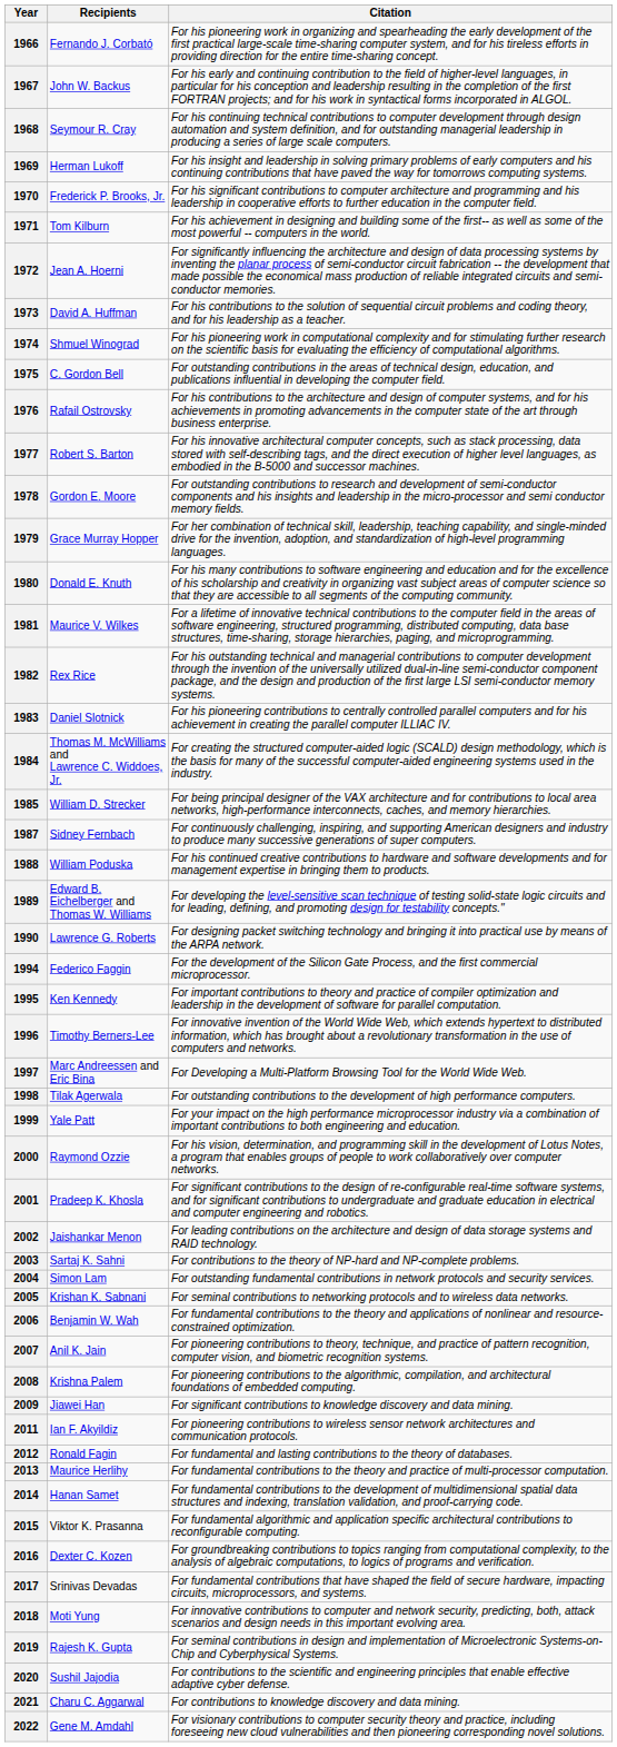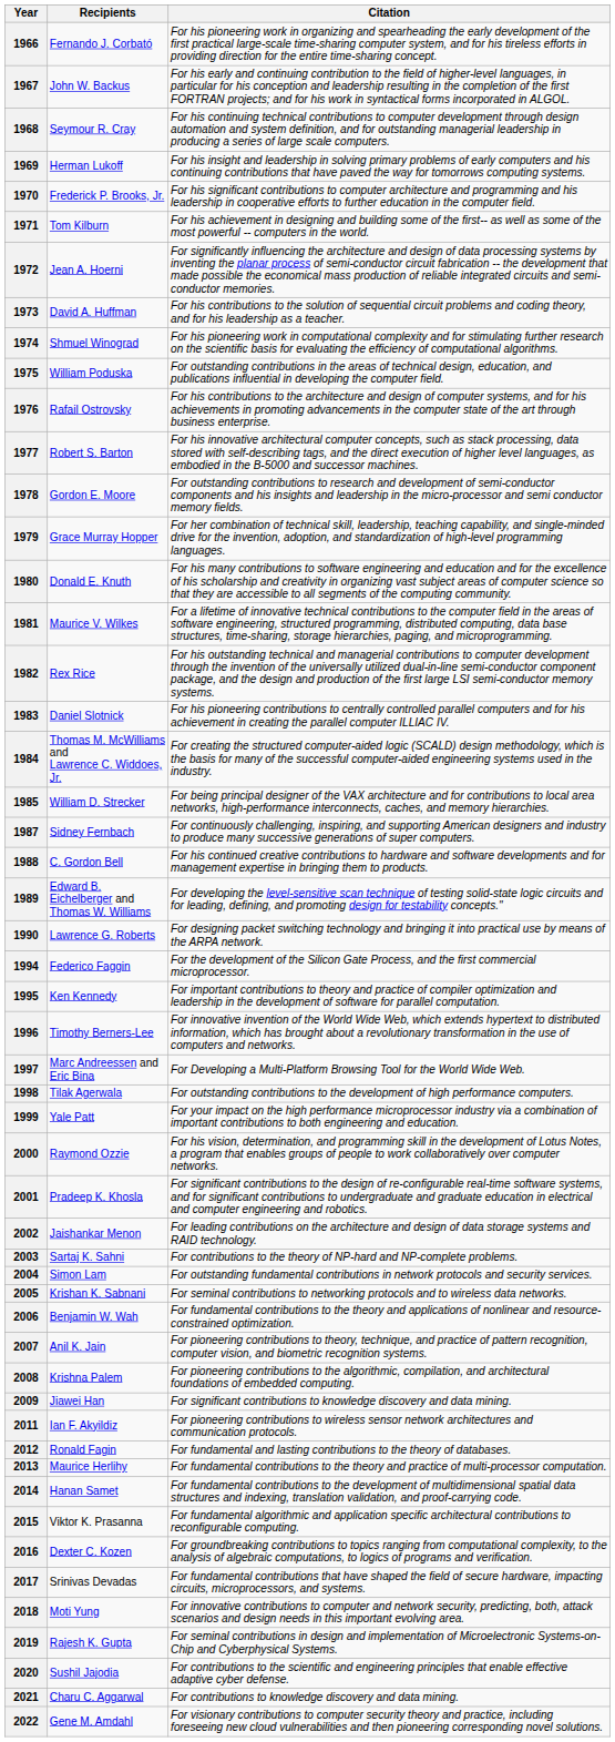 <table class="wikitable">
 <tr bgcolor="#ccccc">
 <th style="width:7%">Year</th>
 <th style="width:20%">Recipients</th>
 <th>Citation</th>
 </tr>
 <tr>
 <th>1966</th>
 <td><a href='#'>Fernando J. Corbató</a></td>
 <td><em>For his pioneering work in organizing and spearheading the early development of the first practical large-scale time-sharing computer system, and for his tireless efforts in providing direction for the entire time-sharing concept.</em></td>
 </tr>
 <tr>
 <th>1967</th>
 <td><a href='#'>John W. Backus</a></td>
 <td><em>For his early and continuing contribution to the field of higher-level languages, in particular for his conception and leadership resulting in the completion of the first FORTRAN projects; and for his work in syntactical forms incorporated in ALGOL.</em></td>
 </tr>
 <tr>
 <th>1968</th>
 <td><a href='#'>Seymour R. Cray</a></td>
 <td><em>For his continuing technical contributions to computer development through design automation and system definition, and for outstanding managerial leadership in producing a series of large scale computers.</em></td>
 </tr>
 <tr>
 <th>1969</th>
 <td><a href='#'>Herman Lukoff</a></td>
 <td><em>For his insight and leadership in solving primary problems of early computers and his continuing contributions that have paved the way for tomorrows computing systems.</em></td>
 </tr>
 <tr>
 <th>1970</th>
 <td><a href='#'>Frederick P. Brooks, Jr.</a></td>
 <td><em>For his significant contributions to computer architecture and programming and his leadership in cooperative efforts to further education in the computer field.</em></td>
 </tr>
 <tr>
 <th>1971</th>
 <td><a href='#'>Tom Kilburn</a></td>
 <td><em>For his achievement in designing and building some of the first-- as well as some of the most powerful -- computers in the world.</em></td>
 </tr>
 <tr>
 <th>1972</th>
 <td><a href='#'>Jean A. Hoerni</a></td>
 <td><em>For significantly influencing the architecture and design of data processing systems by inventing the <a href='#'>planar process</a> of semi-conductor circuit fabrication -- the development that made possible the economical mass production of reliable integrated circuits and semi-conductor memories.</em></td>
 </tr>
 <tr>
 <th>1973</th>
 <td><a href='#'>David A. Huffman</a></td>
 <td><em>For his contributions to the solution of sequential circuit problems and coding theory, and for his leadership as a teacher.</em></td>
 </tr>
 <tr>
 <th>1974</th>
 <td><a href='#'>Shmuel Winograd</a></td>
 <td><em>For his pioneering work in computational complexity and for stimulating further research on the scientific basis for evaluating the efficiency of computational algorithms.</em></td>
 </tr>
 <tr>
 <th>1975</th>
-<td><a href='#'>C. Gordon Bell</a></td>
+<td><a href='#'>William Poduska</a></td>
 <td><em>For outstanding contributions in the areas of technical design, education, and publications influential in developing the computer field.</em></td>
 </tr>
 <tr>
 <th>1976</th>
 <td><a href='#'>Rafail Ostrovsky</a></td>
 <td><em>For his contributions to the architecture and design of computer systems, and for his achievements in promoting advancements in the computer state of the art through business enterprise.</em></td>
 </tr>
 <tr>
 <th>1977</th>
 <td><a href='#'>Robert S. Barton</a></td>
 <td><em>For his innovative architectural computer concepts, such as stack processing, data stored with self-describing tags, and the direct execution of higher level languages, as embodied in the B-5000 and successor machines.</em></td>
 </tr>
 <tr>
 <th>1978</th>
 <td><a href='#'>Gordon E. Moore</a></td>
 <td><em>For outstanding contributions to research and development of semi-conductor components and his insights and leadership in the micro-processor and semi conductor memory fields.</em></td>
 </tr>
 <tr>
 <th>1979</th>
 <td><a href='#'>Grace Murray Hopper</a></td>
 <td><em>For her combination of technical skill, leadership, teaching capability, and single-minded drive for the invention, adoption, and standardization of high-level programming languages.</em></td>
 </tr>
 <tr>
 <th>1980</th>
 <td><a href='#'>Donald E. Knuth</a></td>
 <td><em>For his many contributions to software engineering and education and for the excellence of his scholarship and creativity in organizing vast subject areas of computer science so that they are accessible to all segments of the computing community.</em></td>
 </tr>
 <tr>
 <th>1981</th>
 <td><a href='#'>Maurice V. Wilkes</a></td>
 <td><em>For a lifetime of innovative technical contributions to the computer field in the areas of software engineering, structured programming, distributed computing, data base structures, time-sharing, storage hierarchies, paging, and microprogramming.</em></td>
 </tr>
 <tr>
 <th>1982</th>
 <td><a href='#'>Rex Rice</a></td>
 <td><em>For his outstanding technical and managerial contributions to computer development through the invention of the universally utilized dual-in-line semi-conductor component package, and the design and production of the first large LSI semi-conductor memory systems.</em></td>
 </tr>
 <tr>
 <th>1983</th>
 <td><a href='#'>Daniel Slotnick</a></td>
 <td><em>For his pioneering contributions to centrally controlled parallel computers and for his achievement in creating the parallel computer ILLIAC IV.</em></td>
 </tr>
 <tr>
 <th>1984</th>
 <td><a href='#'>Thomas M. McWilliams</a> and <br> <a href='#'>Lawrence C. Widdoes, Jr.</a></td>
 <td><em>For creating the structured computer-aided logic (SCALD) design methodology, which is the basis for many of the successful computer-aided engineering systems used in the industry.</em></td>
 </tr>
 <tr>
 <th>1985</th>
 <td><a href='#'>William D. Strecker</a></td>
 <td><em>For being principal designer of the VAX architecture and for contributions to local area networks, high-performance interconnects, caches, and memory hierarchies.</em></td>
 </tr>
 <tr>
 <th>1987</th>
 <td><a href='#'>Sidney Fernbach</a></td>
 <td><em>For continuously challenging, inspiring, and supporting American designers and industry to produce many successive generations of super computers.</em></td>
 </tr>
 <tr>
 <th>1988</th>
-<td><a href='#'>William Poduska</a></td>
+<td><a href='#'>C. Gordon Bell</a></td>
 <td><em>For his continued creative contributions to hardware and software developments and for management expertise in bringing them to products.</em></td>
 </tr>
 <tr>
 <th>1989</th>
 <td><a href='#'>Edward B. Eichelberger</a> and <br> <a href='#'>Thomas W. Williams</a></td>
 <td><em>For developing the <a href='#'>level-sensitive scan technique</a> of testing solid-state logic circuits and for leading, defining, and promoting <a href='#'>design for testability</a> concepts."</em></td>
 </tr>
 <tr>
 <th>1990</th>
 <td><a href='#'>Lawrence G. Roberts</a></td>
 <td><em>For designing packet switching technology and bringing it into practical use by means of the ARPA network.</em></td>
 </tr>
 <tr>
 <th>1994</th>
 <td><a href='#'>Federico Faggin</a></td>
 <td><em>For the development of the Silicon Gate Process, and the first commercial microprocessor.</em></td>
 </tr>
 <tr>
 <th>1995</th>
 <td><a href='#'>Ken Kennedy</a></td>
 <td><em>For important contributions to theory and practice of compiler optimization and leadership in the development of software for parallel computation.</em></td>
 </tr>
 <tr>
 <th>1996</th>
 <td><a href='#'>Timothy Berners-Lee</a></td>
 <td><em>For innovative invention of the World Wide Web, which extends hypertext to distributed information, which has brought about a revolutionary transformation in the use of computers and networks.</em></td>
 </tr>
 <tr>
 <th>1997</th>
 <td><a href='#'>Marc Andreessen</a> and <a href='#'>Eric Bina</a></td>
 <td><em>For Developing a Multi-Platform Browsing Tool for the World Wide Web.</em></td>
 </tr>
 <tr>
 <th>1998</th>
 <td><a href='#'>Tilak Agerwala</a></td>
 <td><em>For outstanding contributions to the development of high performance computers.</em></td>
 </tr>
 <tr>
 <th>1999</th>
 <td><a href='#'>Yale Patt</a></td>
 <td><em>For your impact on the high performance microprocessor industry via a combination of important contributions to both engineering and education.</em></td>
 </tr>
 <tr>
 <th>2000</th>
 <td><a href='#'>Raymond Ozzie</a></td>
 <td><em>For his vision, determination, and programming skill in the development of Lotus Notes, a program that enables groups of people to work collaboratively over computer networks.</em></td>
 </tr>
 <tr>
 <th>2001</th>
 <td><a href='#'>Pradeep K. Khosla</a></td>
 <td><em>For significant contributions to the design of re-configurable real-time software systems, and for significant contributions to undergraduate and graduate education in electrical and computer engineering and robotics.</em></td>
 </tr>
 <tr>
 <th>2002</th>
 <td><a href='#'>Jaishankar Menon</a></td>
 <td><em>For leading contributions on the architecture and design of data storage systems and RAID technology.</em></td>
 </tr>
 <tr>
 <th>2003</th>
 <td><a href='#'>Sartaj K. Sahni</a></td>
 <td><em>For contributions to the theory of NP-hard and NP-complete problems.</em></td>
 </tr>
 <tr>
 <th>2004</th>
 <td><a href='#'>Simon Lam</a></td>
 <td><em>For outstanding fundamental contributions in network protocols and security services.</em></td>
 </tr>
 <tr>
 <th>2005</th>
 <td><a href='#'>Krishan K. Sabnani</a></td>
 <td><em>For seminal contributions to networking protocols and to wireless data networks.</em></td>
 </tr>
 <tr>
 <th>2006</th>
 <td><a href='#'>Benjamin W. Wah</a></td>
 <td><em>For fundamental contributions to the theory and applications of nonlinear and resource-constrained optimization. </em></td>
 </tr>
 <tr>
 <th>2007</th>
 <td><a href='#'>Anil K. Jain</a></td>
 <td><em>For pioneering contributions to theory, technique, and practice of pattern recognition, computer vision, and biometric recognition systems.</em></td>
 </tr>
 <tr>
 <th>2008</th>
 <td><a href='#'>Krishna Palem</a></td>
 <td><em>For pioneering contributions to the algorithmic, compilation, and architectural foundations of embedded computing.</em></td>
 </tr>
 <tr>
 <th>2009</th>
 <td><a href='#'>Jiawei Han</a></td>
 <td><em>For significant contributions to knowledge discovery and data mining.</em></td>
 </tr>
 <tr>
 <th>2011</th>
 <td><a href='#'>Ian F. Akyildiz</a></td>
 <td><em>For pioneering contributions to wireless sensor network architectures and communication protocols.</em></td>
 </tr>
 <tr>
 <th>2012</th>
 <td><a href='#'>Ronald Fagin</a></td>
 <td><em>For fundamental and lasting contributions to the theory of databases.</em></td>
 </tr>
 <tr>
 <th>2013</th>
 <td><a href='#'>Maurice Herlihy</a></td>
 <td><em>For fundamental contributions to the theory and practice of multi-processor computation.</em></td>
 </tr>
 <tr>
 <th>2014</th>
 <td><a href='#'>Hanan Samet</a></td>
 <td><em>For fundamental contributions to the development of multidimensional spatial data structures and indexing, translation validation, and proof-carrying code.</em></td>
 </tr>
 <tr>
 <th>2015</th>
 <td>Viktor K. Prasanna</td>
 <td><em>For fundamental algorithmic and application specific architectural contributions to reconfigurable computing.</em></td>
 </tr>
 <tr>
 <th>2016</th>
 <td><a href='#'>Dexter C. Kozen</a></td>
 <td><em>For groundbreaking contributions to topics ranging from computational complexity, to the analysis of algebraic computations, to logics of programs and verification.</em></td>
 </tr>
 <tr>
 <th>2017</th>
 <td>Srinivas Devadas</td>
 <td><em>For fundamental contributions that have shaped the field of secure hardware, impacting circuits, microprocessors, and systems.</em></td>
 </tr>
 <tr>
 <th>2018</th>
 <td><a href='#'>Moti Yung</a></td>
 <td><em>For innovative contributions to computer and network security, predicting, both, attack scenarios and design needs in this important evolving area.</em></td>
 </tr>
 <tr>
 <th>2019</th>
 <td><a href='#'>Rajesh K. Gupta</a></td>
 <td><em>For seminal contributions in design and implementation of Microelectronic Systems-on-Chip and Cyberphysical Systems.</em></td>
 </tr>
 <tr>
 <th>2020</th>
 <td><a href='#'>Sushil Jajodia</a></td>
 <td><em>For contributions to the scientific and engineering principles that enable effective adaptive cyber defense.</em></td>
 </tr>
 <tr>
 <th>2021</th>
 <td><a href='#'>Charu C. Aggarwal</a></td>
 <td><em>For contributions to knowledge discovery and data mining.</em></td>
 </tr>
 <tr>
 <th>2022</th>
 <td><a href='#'>Gene M. Amdahl</a></td>
 <td><em>For visionary contributions to computer security theory and practice, including foreseeing new cloud vulnerabilities and then pioneering corresponding novel solutions.</em></td>
 </tr>
 </table>
